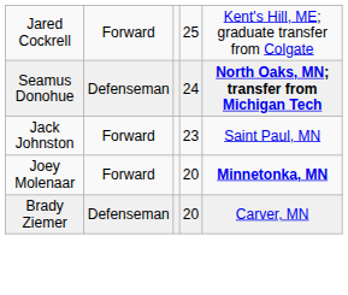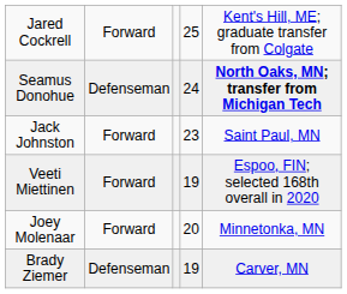 <table class="wikitable" width="60%">
 <tr align="center" bgcolor="">
 <td>Jared Cockrell</td>
 <td>Forward</td>
 <td></td>
 <td>25</td>
 <td><a href='#'>Kent's Hill, ME</a>; graduate transfer from <a href='#'>Colgate</a></td>
 </tr>
 <tr align="center" bgcolor="f0f0f0">
 <td>Seamus Donohue</td>
 <td>Defenseman</td>
 <td></td>
 <td>24</td>
 <td><strong><a href='#'>North Oaks, MN</a>; transfer from <a href='#'>Michigan Tech</a></strong></td>
 </tr>
 <tr align="center" bgcolor="">
 <td>Jack Johnston</td>
 <td>Forward</td>
 <td></td>
 <td>23</td>
 <td><a href='#'>Saint Paul, MN</a></td>
 </tr>
+<tr align="center" bgcolor="f0f0f0">
+<td>Veeti Miettinen</td>
+<td>Forward</td>
+<td></td>
+<td>19</td>
+<td><a href='#'>Espoo, FIN</a>; selected 168th overall in <a href='#'>2020</a></td>
+</tr>
 <tr align="center" bgcolor="">
 <td>Joey Molenaar</td>
 <td>Forward</td>
 <td></td>
 <td>20</td>
-<td><strong><a href='#'>Minnetonka, MN</a></strong></td>
+<td><a href='#'>Minnetonka, MN</a></td>
 </tr>
 <tr align="center" bgcolor="f0f0f0">
 <td>Brady Ziemer</td>
 <td>Defenseman</td>
 <td></td>
-<td>20</td>
+<td>19</td>
 <td><a href='#'>Carver, MN</a></td>
 </tr>
 </table>
